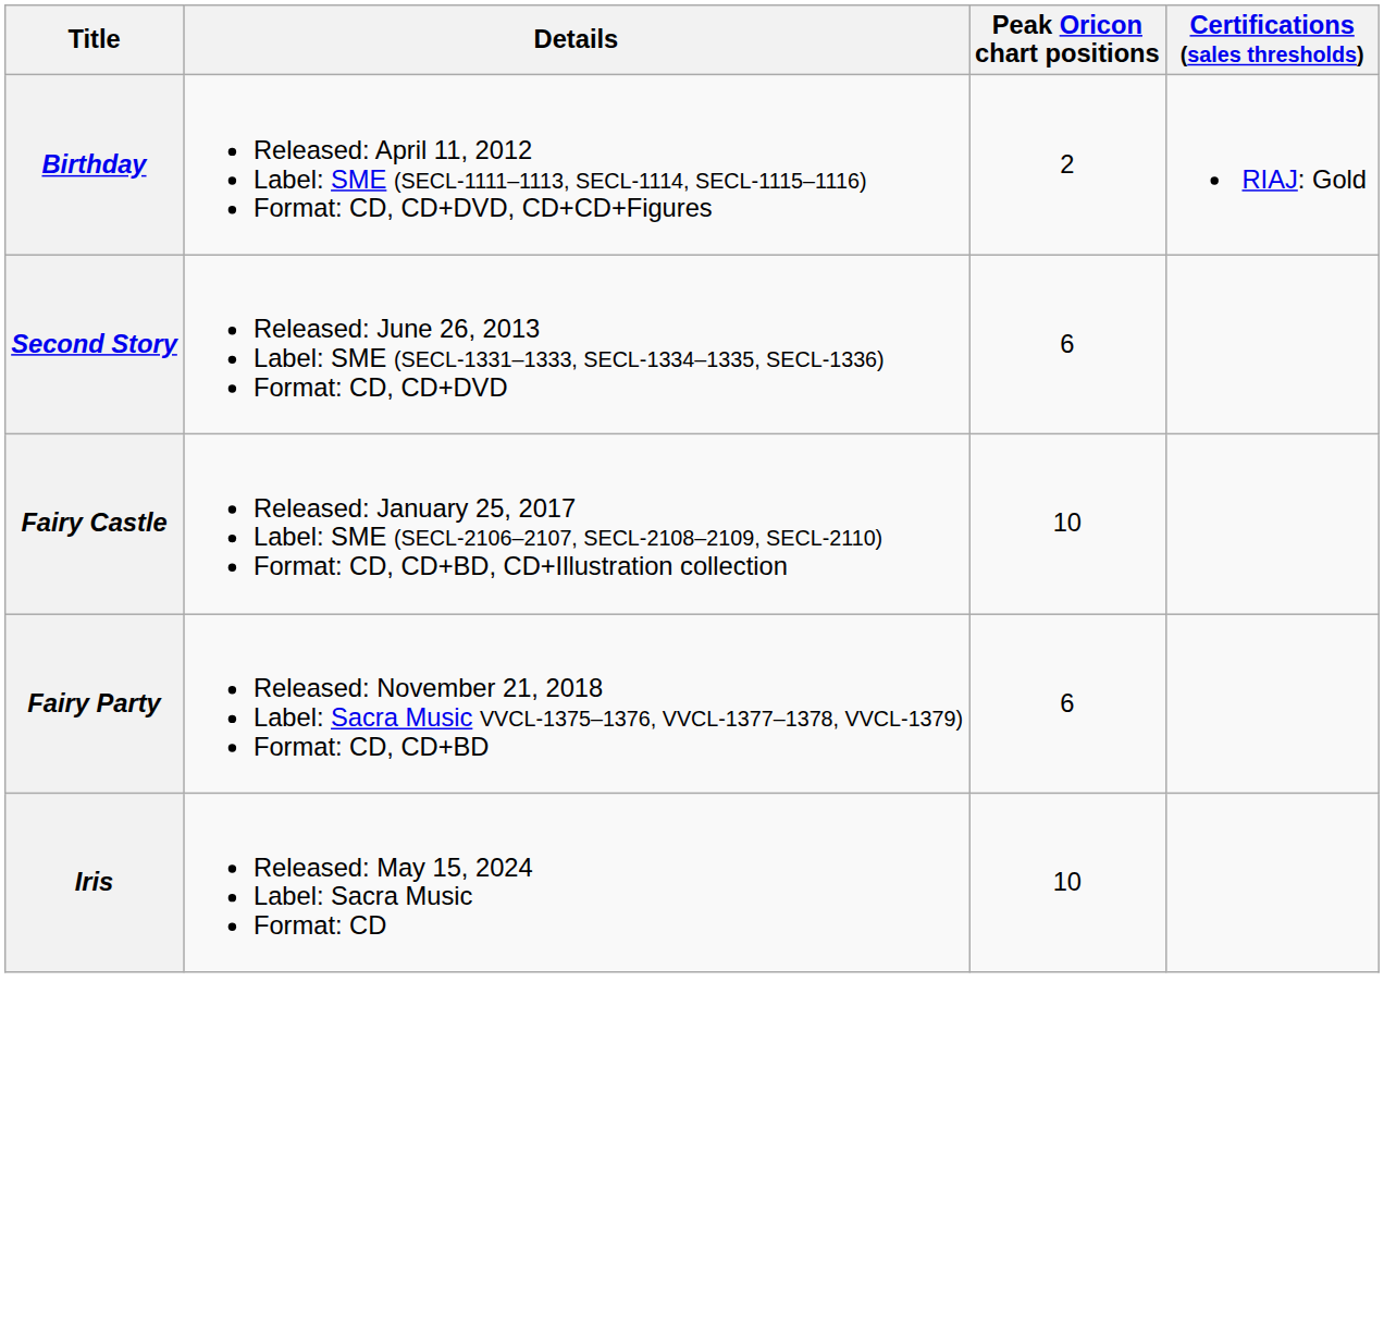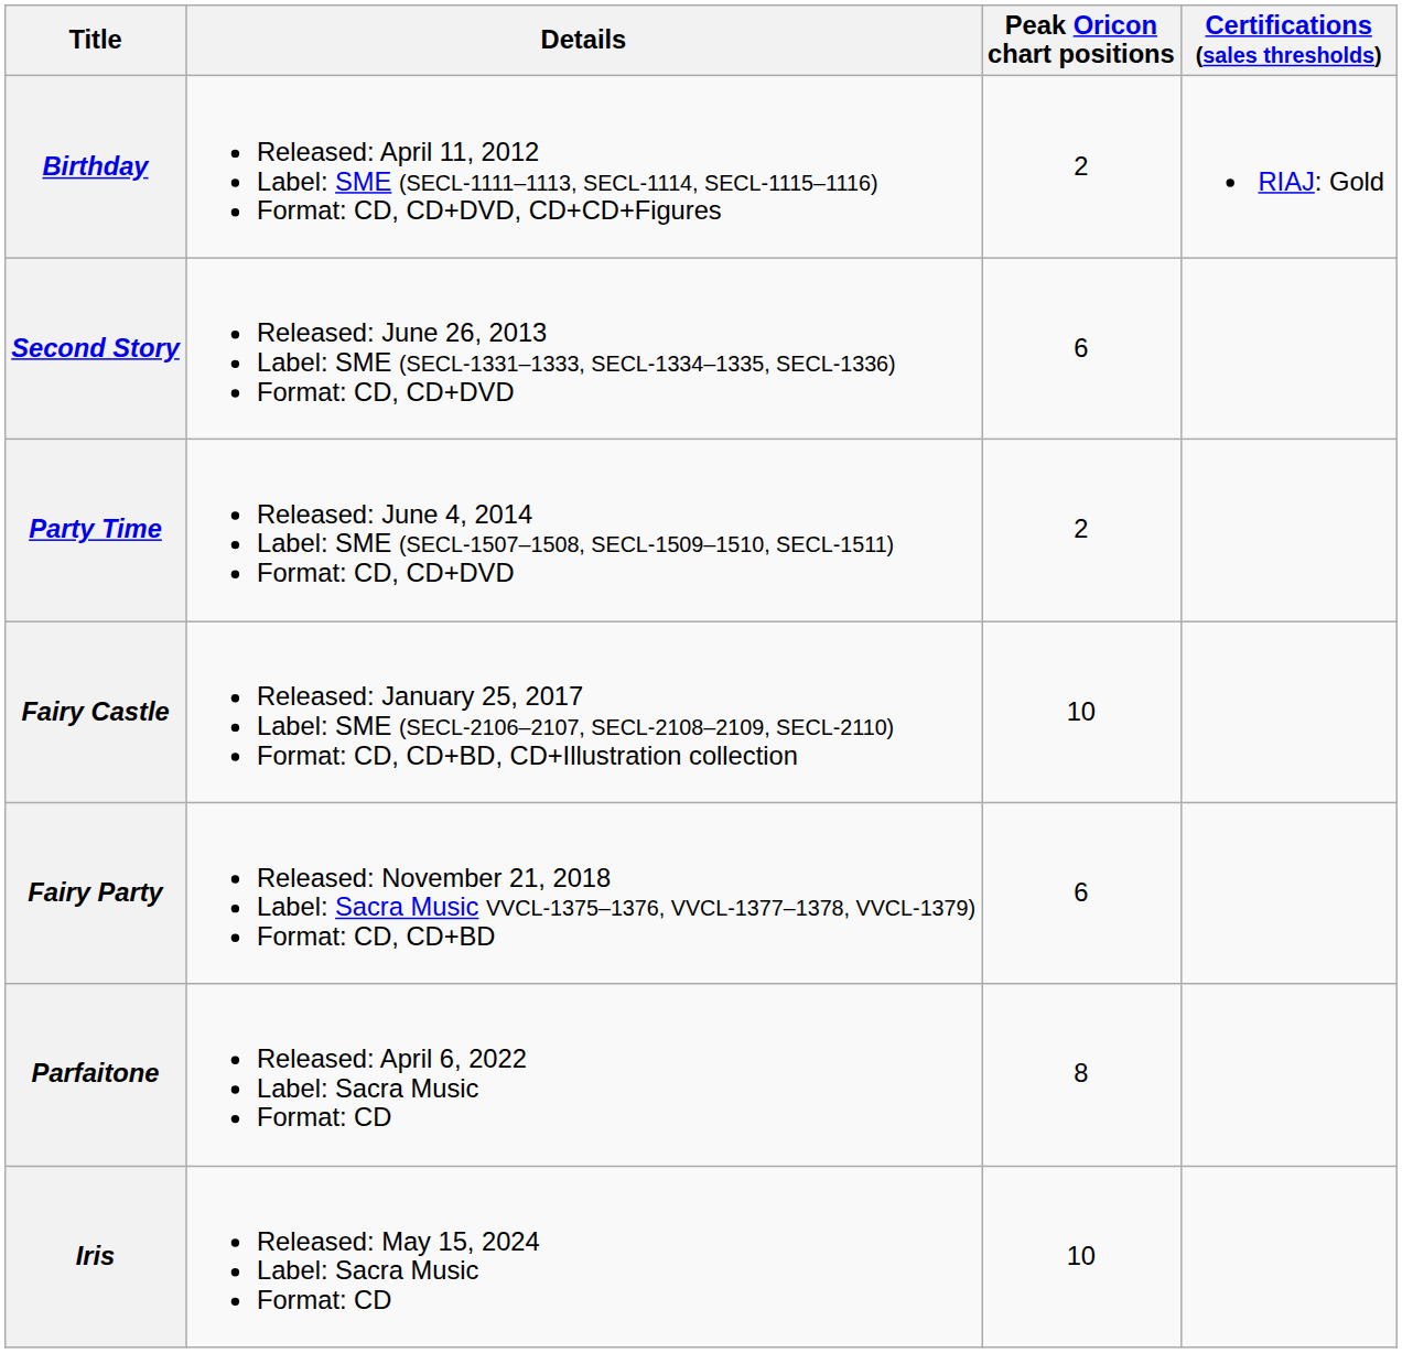 <table class="wikitable plainrowheaders" style="text-align:center">
 <tr>
 <th scope="col" rowspan="1">Title</th>
 <th scope="col" rowspan="1">Details</th>
 <th colspan="1">Peak <a href='#'>Oricon</a><br> chart positions</th>
 <th rowspan="1" width="125"><a href='#'>Certifications</a><br><small>(<a href='#'>sales thresholds</a>)</small></th>
 </tr>
 <tr>
 <th scope=row><a href='#'><em>Birthday</em></a></th>
 <td align="left"><br><ul><li>Released: April 11, 2012</li><li>Label: <a href='#'>SME</a> <small>(SECL-1111–1113, SECL-1114, SECL-1115–1116)</small></li><li>Format: CD, CD+DVD, CD+CD+Figures</li></ul></td>
 <td align="center">2</td>
 <td align="center"><br><ul><li><a href='#'>RIAJ</a>: Gold</li></ul></td>
 </tr>
 <tr>
 <th scope=row><a href='#'><em>Second Story</em></a></th>
 <td align="left"><br><ul><li>Released: June 26, 2013</li><li>Label: SME <small>(SECL-1331–1333, SECL-1334–1335, SECL-1336)</small></li><li>Format: CD, CD+DVD</li></ul></td>
 <td align="center">6</td>
 <td align="center"></td>
 </tr>
 <tr>
+<th scope=row><a href='#'><em>Party Time</em></a></th>
+<td align="left"><br><ul><li>Released: June 4, 2014</li><li>Label: SME <small>(SECL-1507–1508, SECL-1509–1510, SECL-1511)</small></li><li>Format: CD, CD+DVD</li></ul></td>
+<td align="center">2</td>
+<td align="center"></td>
+</tr>
+<tr>
 <th scope=row><em>Fairy Castle</em></th>
 <td align="left"><br><ul><li>Released: January 25, 2017</li><li>Label: SME <small>(SECL-2106–2107, SECL-2108–2109, SECL-2110)</small></li><li>Format: CD, CD+BD, CD+Illustration collection</li></ul></td>
 <td align="center">10</td>
 <td align="center"></td>
 </tr>
 <tr>
 <th scope=row><em>Fairy Party</em></th>
 <td align="left"><br><ul><li>Released: November 21, 2018</li><li>Label: <a href='#'>Sacra Music</a> <small>VVCL-1375–1376, VVCL-1377–1378, VVCL-1379)</small></li><li>Format: CD, CD+BD</li></ul></td>
 <td align="center">6</td>
 <td align="center"></td>
 </tr>
 <tr>
+<th scope=row><em>Parfaitone</em></th>
+<td align="left"><br><ul><li>Released: April 6, 2022</li><li>Label: Sacra Music</li><li>Format: CD</li></ul></td>
+<td align="center">8</td>
+<td align="center"></td>
+</tr>
+<tr>
 <th scope=row><em>Iris</em></th>
 <td align="left"><br><ul><li>Released: May 15, 2024</li><li>Label: Sacra Music</li><li>Format: CD</li></ul></td>
 <td align="center">10</td>
 <td align="center"></td>
 </tr>
 </table>
